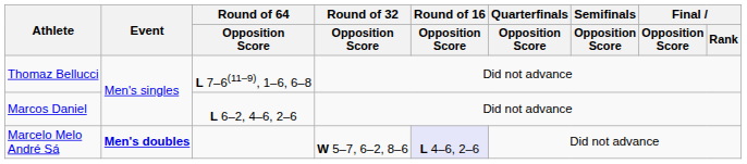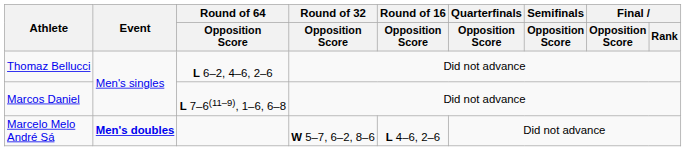 <table class=wikitable style="font-size:90%">
 <tr>
 <th rowspan="2">Athlete</th>
 <th rowspan="2">Event</th>
 <th>Round of 64</th>
 <th>Round of 32</th>
 <th>Round of 16</th>
 <th>Quarterfinals</th>
 <th>Semifinals</th>
 <th colspan=2>Final / </th>
 </tr>
 <tr style="font-size:95%">
 <th>Opposition<br>Score</th>
 <th>Opposition<br>Score</th>
 <th>Opposition<br>Score</th>
 <th>Opposition<br>Score</th>
 <th>Opposition<br>Score</th>
 <th>Opposition<br>Score</th>
 <th>Rank</th>
 </tr>
 <tr align=center>
 <td align=left><a href='#'>Thomaz Bellucci</a></td>
 <td align=left rowspan=2><a href='#'>Men's singles</a></td>
-<td><br><strong>L</strong> 7–6<sup>(11–9)</sup>, 1–6, 6–8</td>
+<td><br><strong>L</strong> 6–2, 4–6, 2–6</td>
 <td colspan=6>Did not advance</td>
 </tr>
 <tr align=center>
 <td align=left><a href='#'>Marcos Daniel</a></td>
-<td><br><strong>L</strong> 6–2, 4–6, 2–6</td>
+<td><br><strong>L</strong> 7–6<sup>(11–9)</sup>, 1–6, 6–8</td>
 <td colspan=6>Did not advance</td>
 </tr>
 <tr align=center>
 <td align=left><a href='#'>Marcelo Melo</a><br><a href='#'>André Sá</a></td>
 <td><strong><a href='#'>Men's doubles</a></strong></td>
 <td></td>
 <td><br><strong>W</strong> 5–7, 6–2, 8–6</td>
-<td style="background: lavender;"><br><strong>L</strong> 4–6, 2–6</td>
+<td><br><strong>L</strong> 4–6, 2–6</td>
 <td colspan=4>Did not advance</td>
 </tr>
 </table>
